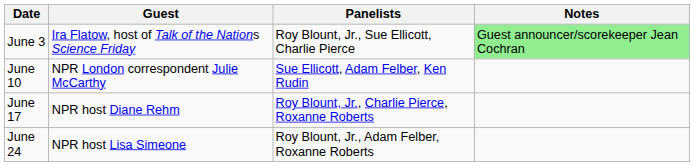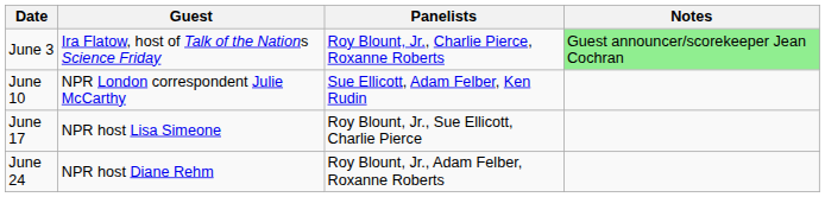 <table class="wikitable">
 <tr>
 <th>Date</th>
 <th>Guest</th>
 <th>Panelists</th>
 <th>Notes</th>
 </tr>
 <tr>
 <td>June 3</td>
 <td><a href='#'>Ira Flatow</a>, host of <em><a href='#'>Talk of the Nation</a></em>s <em><a href='#'>Science Friday</a></em></td>
-<td>Roy Blount, Jr., Sue Ellicott, Charlie Pierce</td>
+<td><a href='#'>Roy Blount, Jr.</a>, <a href='#'>Charlie Pierce</a>, <a href='#'>Roxanne Roberts</a></td>
 <td style="background: lightgreen;">Guest announcer/scorekeeper Jean Cochran</td>
 </tr>
 <tr>
 <td>June 10</td>
 <td>NPR <a href='#'>London</a> correspondent <a href='#'>Julie McCarthy</a></td>
 <td><a href='#'>Sue Ellicott</a>, <a href='#'>Adam Felber</a>, <a href='#'>Ken Rudin</a></td>
 <td></td>
 </tr>
 <tr>
 <td>June 17</td>
-<td>NPR host <a href='#'>Diane Rehm</a></td>
-<td><a href='#'>Roy Blount, Jr.</a>, <a href='#'>Charlie Pierce</a>, <a href='#'>Roxanne Roberts</a></td>
+<td>NPR host <a href='#'>Lisa Simeone</a></td>
+<td>Roy Blount, Jr., Sue Ellicott, Charlie Pierce</td>
 <td></td>
 </tr>
 <tr>
 <td>June 24</td>
-<td>NPR host <a href='#'>Lisa Simeone</a></td>
+<td>NPR host <a href='#'>Diane Rehm</a></td>
 <td>Roy Blount, Jr., Adam Felber, Roxanne Roberts</td>
 <td></td>
 </tr>
 </table>
